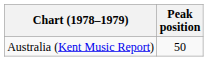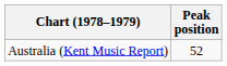 <table class="wikitable">
 <tr>
 <th>Chart (1978–1979)</th>
 <th>Peak<br>position</th>
 </tr>
 <tr>
 <td>Australia (<a href='#'>Kent Music Report</a>)</td>
-<td align="center">50</td>
+<td align="center">52</td>
 </tr>
 </table>
